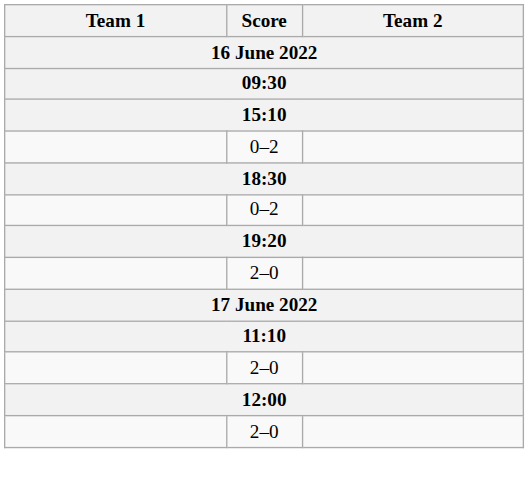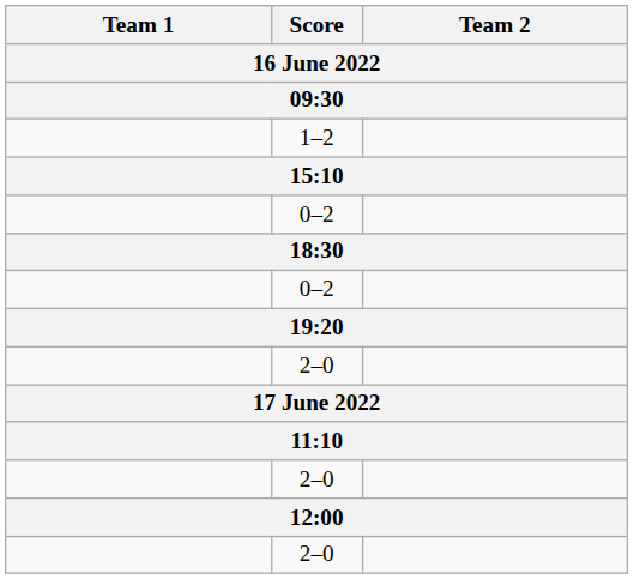 <table class="wikitable" style="text-align: center; font-size:90% ">
 <tr>
 <th align="right" width="160">Team 1</th>
 <th width="50">Score</th>
 <th align="left" width="160">Team 2</th>
 </tr>
 <tr>
 <th colspan=3>16 June 2022</th>
 </tr>
 <tr>
 <th colspan=3>09:30</th>
+</tr>
+<tr>
+<td align=right></td>
+<td align=center>1–2</td>
+<td align=left></td>
 </tr>
 <tr>
 <th colspan=3>15:10</th>
 </tr>
 <tr>
 <td align=right></td>
 <td align=center>0–2</td>
 <td align=left></td>
 </tr>
 <tr>
 <th colspan=3>18:30</th>
 </tr>
 <tr>
 <td align=right></td>
 <td align=center>0–2</td>
 <td align=left></td>
 </tr>
 <tr>
 <th colspan=3>19:20</th>
 </tr>
 <tr>
 <td align=right></td>
 <td align=center>2–0</td>
 <td align=left></td>
 </tr>
 <tr>
 <th colspan=3>17 June 2022</th>
 </tr>
 <tr>
 <th colspan=3>11:10</th>
 </tr>
 <tr>
 <td align=right></td>
 <td align=center>2–0</td>
 <td align=left></td>
 </tr>
 <tr>
 <th colspan=3>12:00</th>
 </tr>
 <tr>
 <td align=right></td>
 <td align=center>2–0</td>
 <td align=left></td>
 </tr>
 </table>
